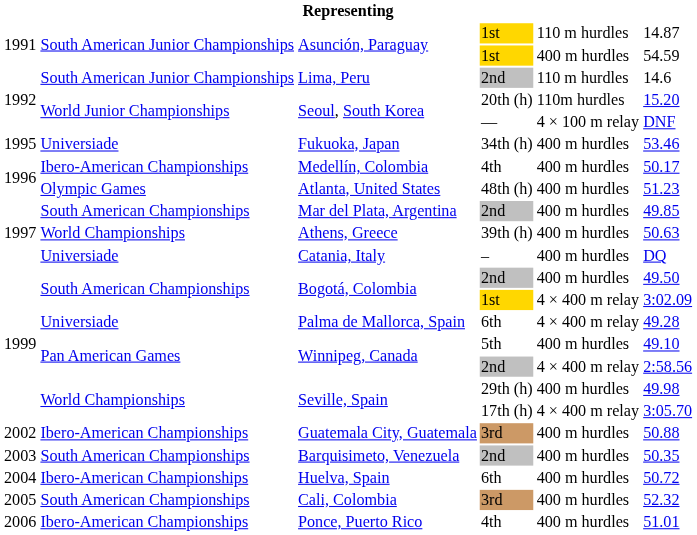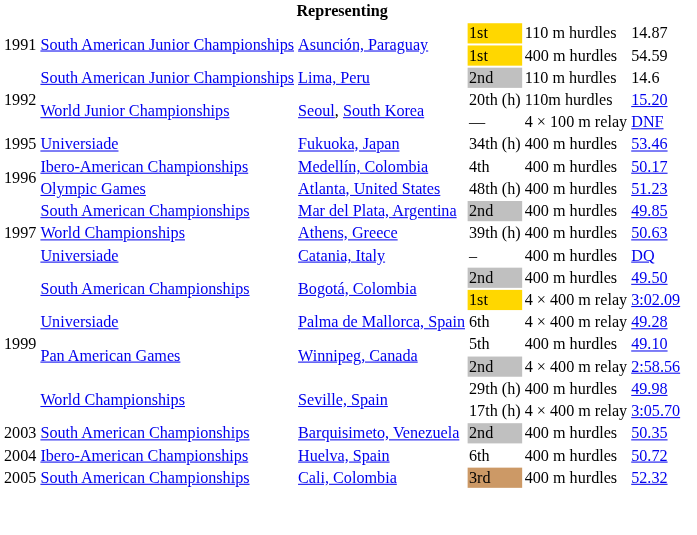 <table>
 <tr>
 <th colspan="6">Representing </th>
 </tr>
 <tr>
 <td rowspan=2>1991</td>
 <td rowspan=2><a href='#'>South American Junior Championships</a></td>
 <td rowspan=2><a href='#'>Asunción, Paraguay</a></td>
 <td bgcolor=gold>1st</td>
 <td>110 m hurdles</td>
 <td>14.87</td>
 </tr>
 <tr>
 <td bgcolor=gold>1st</td>
 <td>400 m hurdles</td>
 <td>54.59</td>
 </tr>
 <tr>
 <td rowspan=3>1992</td>
 <td><a href='#'>South American Junior Championships</a></td>
 <td><a href='#'>Lima, Peru</a></td>
 <td bgcolor=silver>2nd</td>
 <td>110 m hurdles</td>
 <td>14.6</td>
 </tr>
 <tr>
 <td rowspan=2><a href='#'>World Junior Championships</a></td>
 <td rowspan=2><a href='#'>Seoul</a>, <a href='#'>South Korea</a></td>
 <td>20th (h)</td>
 <td>110m hurdles</td>
 <td><a href='#'>15.20</a></td>
 </tr>
 <tr>
 <td>—</td>
 <td>4 × 100 m relay</td>
 <td><a href='#'>DNF</a></td>
 </tr>
 <tr>
 <td>1995</td>
 <td><a href='#'>Universiade</a></td>
 <td><a href='#'>Fukuoka, Japan</a></td>
 <td>34th (h)</td>
 <td>400 m hurdles</td>
 <td><a href='#'>53.46</a></td>
 </tr>
 <tr>
 <td rowspan=2>1996</td>
 <td><a href='#'>Ibero-American Championships</a></td>
 <td><a href='#'>Medellín, Colombia</a></td>
 <td>4th</td>
 <td>400 m hurdles</td>
 <td><a href='#'>50.17</a></td>
 </tr>
 <tr>
 <td><a href='#'>Olympic Games</a></td>
 <td><a href='#'>Atlanta, United States</a></td>
 <td>48th (h)</td>
 <td>400 m hurdles</td>
 <td><a href='#'>51.23</a></td>
 </tr>
 <tr>
 <td rowspan=3>1997</td>
 <td><a href='#'>South American Championships</a></td>
 <td><a href='#'>Mar del Plata, Argentina</a></td>
 <td bgcolor=silver>2nd</td>
 <td>400 m hurdles</td>
 <td><a href='#'>49.85</a></td>
 </tr>
 <tr>
 <td><a href='#'>World Championships</a></td>
 <td><a href='#'>Athens, Greece</a></td>
 <td>39th (h)</td>
 <td>400 m hurdles</td>
 <td><a href='#'>50.63</a></td>
 </tr>
 <tr>
 <td><a href='#'>Universiade</a></td>
 <td><a href='#'>Catania, Italy</a></td>
 <td>–</td>
 <td>400 m hurdles</td>
 <td><a href='#'>DQ</a></td>
 </tr>
 <tr>
 <td rowspan=7>1999</td>
 <td rowspan=2><a href='#'>South American Championships</a></td>
 <td rowspan=2><a href='#'>Bogotá, Colombia</a></td>
 <td bgcolor=silver>2nd</td>
 <td>400 m hurdles</td>
 <td><a href='#'>49.50</a></td>
 </tr>
 <tr>
 <td bgcolor=gold>1st</td>
 <td>4 × 400 m relay</td>
 <td><a href='#'>3:02.09</a></td>
 </tr>
 <tr>
 <td><a href='#'>Universiade</a></td>
 <td><a href='#'>Palma de Mallorca, Spain</a></td>
 <td>6th</td>
 <td>4 × 400 m relay</td>
 <td><a href='#'>49.28</a></td>
 </tr>
 <tr>
 <td rowspan=2><a href='#'>Pan American Games</a></td>
 <td rowspan=2><a href='#'>Winnipeg, Canada</a></td>
 <td>5th</td>
 <td>400 m hurdles</td>
 <td><a href='#'>49.10</a></td>
 </tr>
 <tr>
 <td bgcolor=silver>2nd</td>
 <td>4 × 400 m relay</td>
 <td><a href='#'>2:58.56</a></td>
 </tr>
 <tr>
 <td rowspan=2><a href='#'>World Championships</a></td>
 <td rowspan=2><a href='#'>Seville, Spain</a></td>
 <td>29th (h)</td>
 <td>400 m hurdles</td>
 <td><a href='#'>49.98</a></td>
 </tr>
 <tr>
 <td>17th (h)</td>
 <td>4 × 400 m relay</td>
 <td><a href='#'>3:05.70</a></td>
 </tr>
 <tr>
-<td>2002</td>
-<td><a href='#'>Ibero-American Championships</a></td>
-<td><a href='#'>Guatemala City, Guatemala</a></td>
-<td bgcolor=cc9966>3rd</td>
-<td>400 m hurdles</td>
-<td><a href='#'>50.88</a></td>
-</tr>
-<tr>
 <td>2003</td>
 <td><a href='#'>South American Championships</a></td>
 <td><a href='#'>Barquisimeto, Venezuela</a></td>
 <td bgcolor=silver>2nd</td>
 <td>400 m hurdles</td>
 <td><a href='#'>50.35</a></td>
 </tr>
 <tr>
 <td>2004</td>
 <td><a href='#'>Ibero-American Championships</a></td>
 <td><a href='#'>Huelva, Spain</a></td>
 <td>6th</td>
 <td>400 m hurdles</td>
 <td><a href='#'>50.72</a></td>
 </tr>
 <tr>
 <td>2005</td>
 <td><a href='#'>South American Championships</a></td>
 <td><a href='#'>Cali, Colombia</a></td>
 <td bgcolor=cc9966>3rd</td>
 <td>400 m hurdles</td>
 <td><a href='#'>52.32</a></td>
 </tr>
-<tr>
-<td>2006</td>
-<td><a href='#'>Ibero-American Championships</a></td>
-<td><a href='#'>Ponce, Puerto Rico</a></td>
-<td>4th</td>
-<td>400 m hurdles</td>
-<td><a href='#'>51.01</a></td>
-</tr>
 </table>
